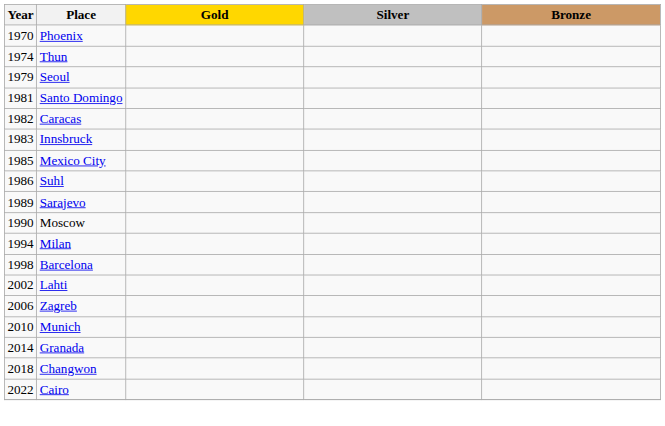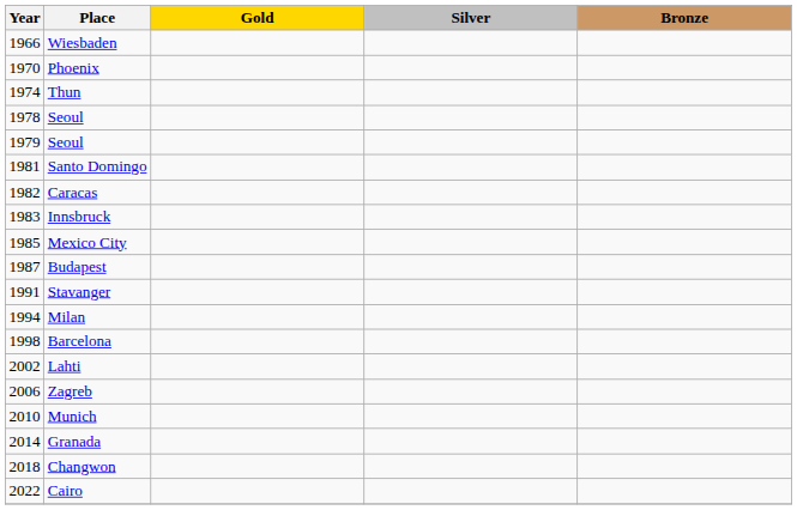 <table class="wikitable">
 <tr>
 <th>Year</th>
 <th>Place</th>
 <th style="background:gold; width:210px;">Gold</th>
 <th style="background:silver; width:210px;">Silver</th>
 <th style="background:#c96; width:210px;">Bronze</th>
+</tr>
+<tr>
+<td>1966</td>
+<td> <a href='#'>Wiesbaden</a></td>
+<td></td>
+<td></td>
+<td></td>
 </tr>
 <tr>
 <td>1970</td>
 <td> <a href='#'>Phoenix</a></td>
 <td></td>
 <td></td>
 <td></td>
 </tr>
 <tr>
 <td>1974</td>
 <td> <a href='#'>Thun</a></td>
+<td></td>
+<td></td>
+<td></td>
+</tr>
+<tr>
+<td>1978</td>
+<td> <a href='#'>Seoul</a></td>
 <td></td>
 <td></td>
 <td></td>
 </tr>
 <tr>
 <td>1979</td>
 <td> <a href='#'>Seoul</a></td>
 <td></td>
 <td></td>
 <td></td>
 </tr>
 <tr>
 <td>1981</td>
 <td> <a href='#'>Santo Domingo</a></td>
 <td></td>
 <td></td>
 <td></td>
 </tr>
 <tr>
 <td>1982</td>
 <td> <a href='#'>Caracas</a></td>
 <td></td>
 <td></td>
 <td></td>
 </tr>
 <tr>
 <td>1983</td>
 <td> <a href='#'>Innsbruck</a></td>
 <td></td>
 <td></td>
 <td></td>
 </tr>
 <tr>
 <td>1985</td>
 <td> <a href='#'>Mexico City</a></td>
 <td></td>
 <td></td>
 <td></td>
 </tr>
 <tr>
-<td>1986</td>
-<td> <a href='#'>Suhl</a></td>
+<td>1987</td>
+<td> <a href='#'>Budapest</a></td>
 <td></td>
 <td></td>
 <td></td>
 </tr>
 <tr>
-<td>1989</td>
-<td> <a href='#'>Sarajevo</a></td>
-<td></td>
-<td></td>
-<td></td>
-</tr>
-<tr>
-<td>1990</td>
-<td> Moscow</td>
+<td>1991</td>
+<td> <a href='#'>Stavanger</a></td>
 <td></td>
 <td></td>
 <td></td>
 </tr>
 <tr>
 <td>1994</td>
 <td> <a href='#'>Milan</a></td>
 <td></td>
 <td></td>
 <td></td>
 </tr>
 <tr>
 <td>1998</td>
 <td> <a href='#'>Barcelona</a></td>
 <td></td>
 <td></td>
 <td></td>
 </tr>
 <tr>
 <td>2002</td>
 <td> <a href='#'>Lahti</a></td>
 <td></td>
 <td></td>
 <td></td>
 </tr>
 <tr>
 <td>2006</td>
 <td> <a href='#'>Zagreb</a></td>
 <td></td>
 <td></td>
 <td></td>
 </tr>
 <tr>
 <td>2010</td>
 <td> <a href='#'>Munich</a></td>
 <td></td>
 <td></td>
 <td></td>
 </tr>
 <tr>
 <td>2014</td>
 <td> <a href='#'>Granada</a></td>
 <td></td>
 <td></td>
 <td></td>
 </tr>
 <tr>
 <td>2018</td>
 <td> <a href='#'>Changwon</a></td>
 <td></td>
 <td></td>
 <td></td>
 </tr>
 <tr>
 <td>2022</td>
 <td> <a href='#'>Cairo</a></td>
 <td></td>
 <td></td>
 <td></td>
 </tr>
 <tr>
 </tr>
 </table>
